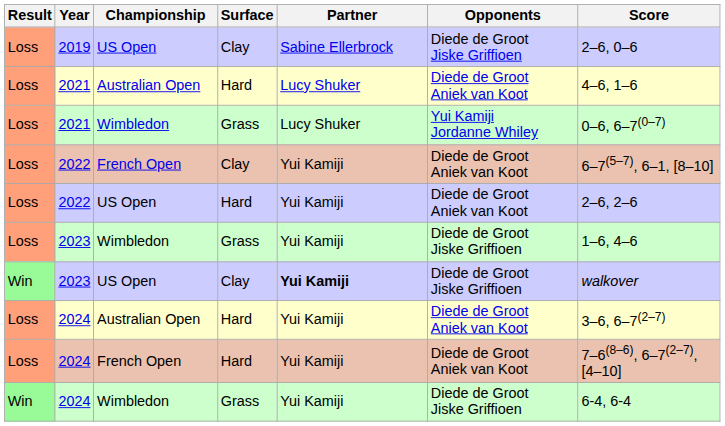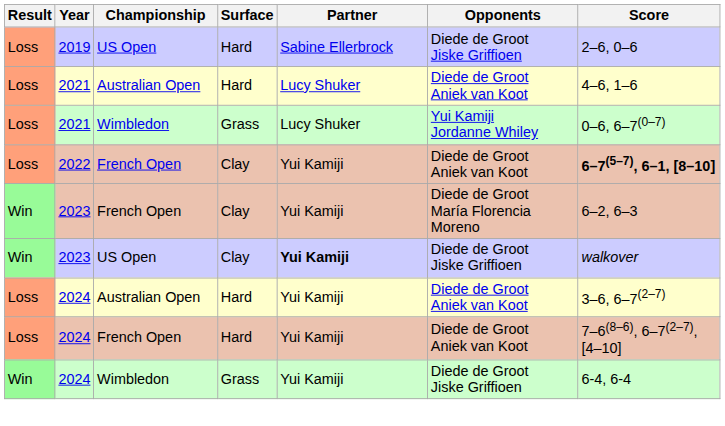 <table class="sortable wikitable">
 <tr>
 <th>Result</th>
 <th>Year</th>
 <th style="width:130px;">Championship</th>
 <th style="width:20px;">Surface</th>
 <th style="width:160px;">Partner</th>
 <th style="width:160px;">Opponents</th>
 <th style="width:150px;" class="unsortable">Score</th>
 </tr>
 <tr style="background:#ccccff;">
 <td style="background:#ffa07a;">Loss</td>
 <td><a href='#'>2019</a></td>
 <td><a href='#'>US Open</a></td>
-<td>Clay</td>
+<td>Hard</td>
 <td> <a href='#'>Sabine Ellerbrock</a></td>
 <td> Diede de Groot<br> <a href='#'>Jiske Griffioen</a></td>
 <td>2–6, 0–6</td>
 </tr>
 <tr style="background:#ffffcc;">
 <td style="background:#ffa07a;">Loss</td>
 <td><a href='#'>2021</a></td>
 <td><a href='#'>Australian Open</a></td>
 <td>Hard</td>
 <td> <a href='#'>Lucy Shuker</a></td>
 <td> <a href='#'>Diede de Groot</a><br> <a href='#'>Aniek van Koot</a></td>
 <td>4–6, 1–6</td>
 </tr>
 <tr style="background:#ccffcc;">
 <td style="background:#ffa07a;">Loss</td>
 <td><a href='#'>2021</a></td>
 <td><a href='#'>Wimbledon</a></td>
 <td>Grass</td>
 <td> Lucy Shuker</td>
 <td> <a href='#'>Yui Kamiji</a><br> <a href='#'>Jordanne Whiley</a></td>
 <td>0–6, 6–7<sup>(0–7)</sup></td>
 </tr>
 <tr style="background:#ebc2af;">
 <td style="background:#ffa07a;">Loss</td>
 <td><a href='#'>2022</a></td>
 <td><a href='#'>French Open</a></td>
 <td>Clay</td>
 <td> Yui Kamiji</td>
 <td> Diede de Groot<br> Aniek van Koot</td>
-<td>6–7<sup>(5–7)</sup>, 6–1, [8–10]</td>
+<td><strong>6–7<sup>(5–7)</sup>, 6–1, [8–10]</strong></td>
 </tr>
-<tr style="background:#ccccff;">
-<td style="background:#ffa07a;">Loss</td>
-<td><a href='#'>2022</a></td>
-<td>US Open</td>
-<td>Hard</td>
+<tr style="background:#ebc2af;">
+<td style="background:#98fb98;">Win</td>
+<td><a href='#'>2023</a></td>
+<td>French Open</td>
+<td>Clay</td>
 <td> Yui Kamiji</td>
-<td> Diede de Groot<br> Aniek van Koot</td>
-<td>2–6, 2–6</td>
-</tr>
-<tr style="background:#ccffcc;">
-<td style="background:#ffa07a;">Loss</td>
-<td><a href='#'>2023</a></td>
-<td>Wimbledon</td>
-<td>Grass</td>
-<td> Yui Kamiji</td>
-<td> Diede de Groot<br> Jiske Griffioen</td>
-<td>1–6, 4–6</td>
+<td> Diede de Groot<br> María Florencia Moreno</td>
+<td>6–2, 6–3</td>
 </tr>
 <tr style="background:#ccccff;">
 <td style="background:#98fb98;">Win</td>
 <td><a href='#'>2023</a></td>
 <td>US Open</td>
 <td>Clay</td>
 <td><strong> Yui Kamiji</strong></td>
 <td> Diede de Groot<br> Jiske Griffioen</td>
 <td><em>walkover</em></td>
 </tr>
 <tr style="background:#ffffcc;">
 <td style="background:#ffa07a;">Loss</td>
 <td><a href='#'>2024</a></td>
 <td>Australian Open</td>
 <td>Hard</td>
 <td> Yui Kamiji</td>
 <td> <a href='#'>Diede de Groot</a><br> <a href='#'>Aniek van Koot</a></td>
 <td>3–6, 6–7<sup>(2–7)</sup></td>
 </tr>
 <tr style="background:#ebc2af;">
 <td style="background:#ffa07a;">Loss</td>
 <td><a href='#'>2024</a></td>
 <td>French Open</td>
 <td>Hard</td>
 <td> Yui Kamiji</td>
 <td> Diede de Groot<br> Aniek van Koot</td>
 <td>7–6<sup>(8–6)</sup>, 6–7<sup>(2–7)</sup>, [4–10]</td>
 </tr>
 <tr style="background:#ccffcc;">
 <td bgcolor= #98fb98>Win</td>
 <td><a href='#'>2024</a></td>
 <td>Wimbledon</td>
 <td>Grass</td>
 <td> Yui Kamiji</td>
 <td> Diede de Groot<br> Jiske Griffioen</td>
 <td>6-4, 6-4</td>
 </tr>
 </table>
